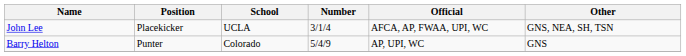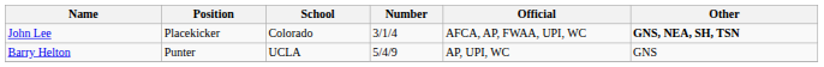 <table class="wikitable sortable">
 <tr>
 <th bgcolor="#DDDDFF" width="15%">Name</th>
 <th bgcolor="#DDDDFF" width="10%">Position</th>
 <th bgcolor="#DDDDFF" width="10%">School</th>
 <th bgcolor="#DDDDFF" width="7%">Number</th>
 <th bgcolor="#DDDDFF" width="18%">Official</th>
 <th bgcolor="#DDDDFF" width="18%">Other</th>
 </tr>
 <tr align="left">
 <td><a href='#'>John Lee</a></td>
 <td>Placekicker</td>
-<td>UCLA</td>
+<td>Colorado</td>
 <td>3/1/4</td>
 <td>AFCA, AP, FWAA, UPI, WC</td>
-<td>GNS, NEA, SH, TSN</td>
+<td><strong>GNS, NEA, SH, TSN</strong></td>
 </tr>
 <tr align="left">
 <td><a href='#'>Barry Helton</a></td>
 <td>Punter</td>
-<td>Colorado</td>
+<td>UCLA</td>
 <td>5/4/9</td>
 <td>AP, UPI, WC</td>
 <td>GNS</td>
 </tr>
 <tr align="left">
 </tr>
 </table>
